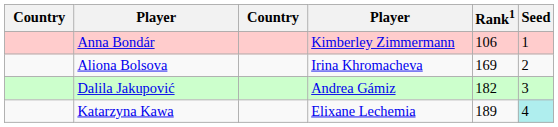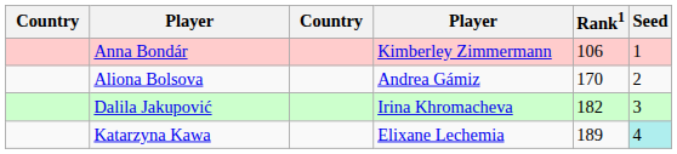 <table class="sortable wikitable">
 <tr>
 <th width="70">Country</th>
 <th width="175">Player</th>
 <th width="70">Country</th>
 <th width="175">Player</th>
 <th>Rank<sup>1</sup></th>
 <th>Seed</th>
 </tr>
 <tr style="background:#fcc;">
 <td></td>
 <td><a href='#'>Anna Bondár</a></td>
 <td></td>
 <td><a href='#'>Kimberley Zimmermann</a></td>
 <td>106</td>
 <td>1</td>
 </tr>
 <tr>
 <td></td>
 <td><a href='#'>Aliona Bolsova</a></td>
 <td></td>
-<td><a href='#'>Irina Khromacheva</a></td>
-<td>169</td>
+<td><a href='#'>Andrea Gámiz</a></td>
+<td>170</td>
 <td>2</td>
 </tr>
 <tr style="background:#cfc;">
 <td></td>
 <td><a href='#'>Dalila Jakupović</a></td>
 <td></td>
-<td><a href='#'>Andrea Gámiz</a></td>
+<td><a href='#'>Irina Khromacheva</a></td>
 <td>182</td>
 <td>3</td>
 </tr>
 <tr>
 <td></td>
 <td><a href='#'>Katarzyna Kawa</a></td>
 <td></td>
 <td><a href='#'>Elixane Lechemia</a></td>
 <td>189</td>
 <td style="background: paleturquoise;">4</td>
 </tr>
 </table>
